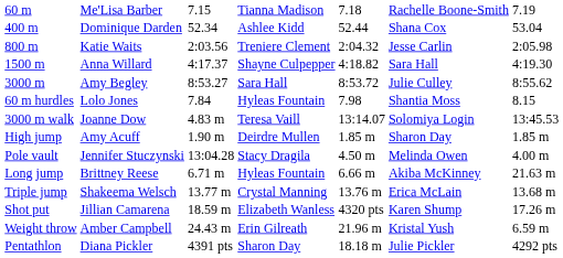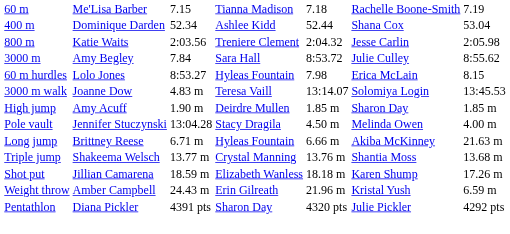 <table>
 <tr>
 <td><a href='#'>60 m</a></td>
 <td><a href='#'>Me'Lisa Barber</a></td>
 <td>7.15</td>
 <td><a href='#'>Tianna Madison</a></td>
 <td>7.18</td>
 <td><a href='#'>Rachelle Boone-Smith</a></td>
 <td>7.19</td>
 </tr>
 <tr>
 <td><a href='#'>400 m</a></td>
 <td><a href='#'>Dominique Darden</a></td>
 <td>52.34</td>
 <td><a href='#'>Ashlee Kidd</a></td>
 <td>52.44</td>
 <td><a href='#'>Shana Cox</a></td>
 <td>53.04</td>
 </tr>
 <tr>
 <td><a href='#'>800 m</a></td>
 <td><a href='#'>Katie Waits</a></td>
 <td>2:03.56</td>
 <td><a href='#'>Treniere Clement</a></td>
 <td>2:04.32</td>
 <td><a href='#'>Jesse Carlin</a></td>
 <td>2:05.98</td>
 </tr>
 <tr>
-<td><a href='#'>1500 m</a></td>
-<td><a href='#'>Anna Willard</a></td>
-<td>4:17.37</td>
-<td><a href='#'>Shayne Culpepper</a></td>
-<td>4:18.82</td>
-<td><a href='#'>Sara Hall</a></td>
-<td>4:19.30</td>
-</tr>
-<tr>
 <td><a href='#'>3000 m</a></td>
 <td><a href='#'>Amy Begley</a></td>
-<td>8:53.27</td>
+<td>7.84</td>
 <td><a href='#'>Sara Hall</a></td>
 <td>8:53.72</td>
 <td><a href='#'>Julie Culley</a></td>
 <td>8:55.62</td>
 </tr>
 <tr>
 <td><a href='#'>60 m hurdles</a></td>
 <td><a href='#'>Lolo Jones</a></td>
-<td>7.84</td>
+<td>8:53.27</td>
 <td><a href='#'>Hyleas Fountain</a></td>
 <td>7.98</td>
-<td><a href='#'>Shantia Moss</a></td>
+<td><a href='#'>Erica McLain</a></td>
 <td>8.15</td>
 </tr>
 <tr>
 <td><a href='#'>3000 m walk</a></td>
 <td><a href='#'>Joanne Dow</a></td>
 <td>4.83 m</td>
 <td><a href='#'>Teresa Vaill</a></td>
 <td>13:14.07</td>
 <td><a href='#'>Solomiya Login</a></td>
 <td>13:45.53</td>
 </tr>
 <tr>
 <td><a href='#'>High jump</a></td>
 <td><a href='#'>Amy Acuff</a></td>
 <td>1.90 m</td>
 <td><a href='#'>Deirdre Mullen</a></td>
 <td>1.85 m</td>
 <td><a href='#'>Sharon Day</a></td>
 <td>1.85 m</td>
 </tr>
 <tr>
 <td><a href='#'>Pole vault</a></td>
 <td><a href='#'>Jennifer Stuczynski</a></td>
 <td>13:04.28</td>
 <td><a href='#'>Stacy Dragila</a></td>
 <td>4.50 m</td>
 <td><a href='#'>Melinda Owen</a></td>
 <td>4.00 m</td>
 </tr>
 <tr>
 <td><a href='#'>Long jump</a></td>
 <td><a href='#'>Brittney Reese</a></td>
 <td>6.71 m</td>
 <td><a href='#'>Hyleas Fountain</a></td>
 <td>6.66 m</td>
 <td><a href='#'>Akiba McKinney</a></td>
 <td>21.63 m</td>
 </tr>
 <tr>
 <td><a href='#'>Triple jump</a></td>
 <td><a href='#'>Shakeema Welsch</a></td>
 <td>13.77 m</td>
 <td><a href='#'>Crystal Manning</a></td>
 <td>13.76 m</td>
-<td><a href='#'>Erica McLain</a></td>
+<td><a href='#'>Shantia Moss</a></td>
 <td>13.68 m</td>
 </tr>
 <tr>
 <td><a href='#'>Shot put</a></td>
 <td><a href='#'>Jillian Camarena</a></td>
 <td>18.59 m</td>
 <td><a href='#'>Elizabeth Wanless</a></td>
-<td>4320 pts</td>
+<td>18.18 m</td>
 <td><a href='#'>Karen Shump</a></td>
 <td>17.26 m</td>
 </tr>
 <tr>
 <td><a href='#'>Weight throw</a></td>
 <td><a href='#'>Amber Campbell</a></td>
 <td>24.43 m</td>
 <td><a href='#'>Erin Gilreath</a></td>
 <td>21.96 m</td>
 <td><a href='#'>Kristal Yush</a></td>
 <td>6.59 m</td>
 </tr>
 <tr>
 <td><a href='#'>Pentathlon</a></td>
 <td><a href='#'>Diana Pickler</a></td>
 <td>4391 pts</td>
 <td><a href='#'>Sharon Day</a></td>
-<td>18.18 m</td>
+<td>4320 pts</td>
 <td><a href='#'>Julie Pickler</a></td>
 <td>4292 pts</td>
 </tr>
 </table>
